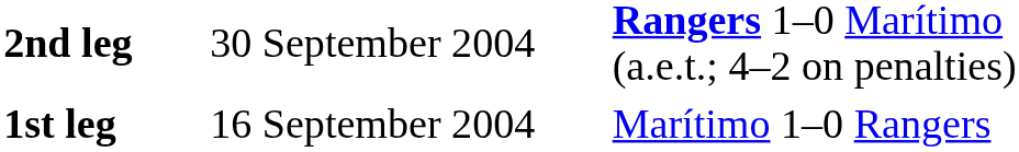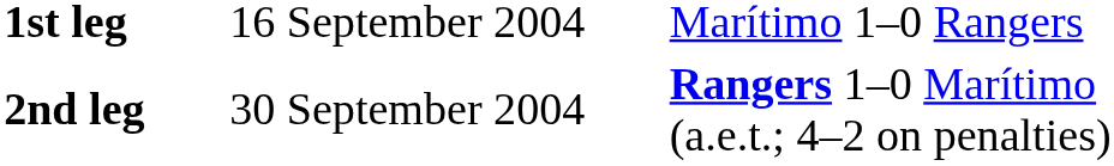 <table>
 <tr ---->
 <td width="75"></td>
 </tr>
 <tr ---->
 <td width="75"></td>
 <td width="150"></td>
 <td width="200"></td>
 </tr>
 <tr ---->
+<td><strong>1st leg</strong></td>
+<td>16 September 2004</td>
+<td><a href='#'>Marítimo</a> 1–0 <a href='#'>Rangers</a></td>
+</tr>
+<tr ---->
 <td><strong>2nd leg</strong></td>
 <td>30 September 2004</td>
 <td><strong><a href='#'>Rangers</a></strong> 1–0 <a href='#'>Marítimo</a><br>(a.e.t.; 4–2 on penalties)</td>
 </tr>
-<tr ---->
-<td><strong>1st leg</strong></td>
-<td>16 September 2004</td>
-<td><a href='#'>Marítimo</a> 1–0 <a href='#'>Rangers</a></td>
-</tr>
 </table>
